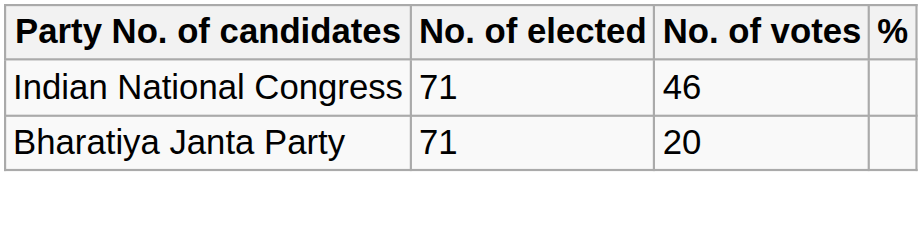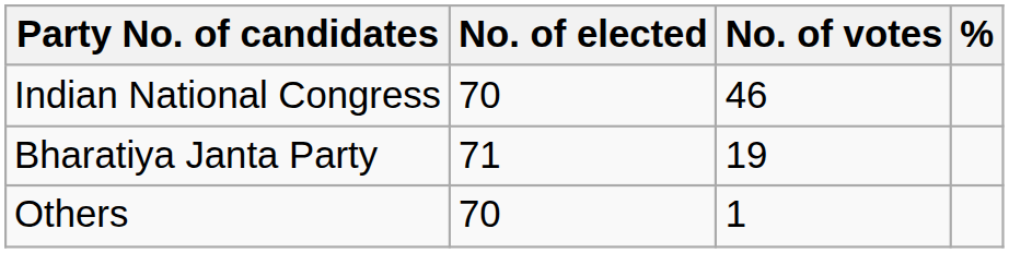 <table class="wikitable">
 <tr>
 <th>Party No. of candidates</th>
 <th>No. of elected</th>
 <th>No. of votes</th>
 <th>%</th>
 </tr>
 <tr>
 <td>Indian National Congress</td>
-<td>71</td>
+<td>70</td>
 <td>46</td>
 <td></td>
 </tr>
 <tr>
 <td>Bharatiya Janta Party</td>
 <td>71</td>
-<td>20</td>
+<td>19</td>
+<td></td>
+</tr>
+<tr>
+<td>Others</td>
+<td>70</td>
+<td>1</td>
 <td></td>
 </tr>
 </table>
